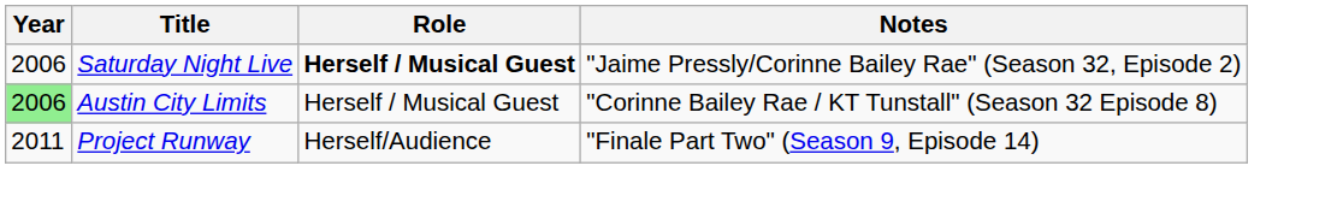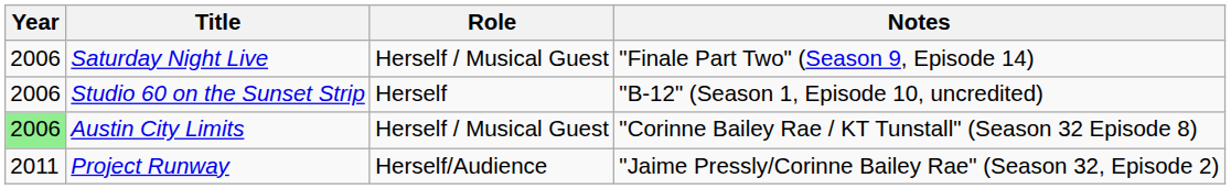 <table class="wikitable sortable">
 <tr>
 <th>Year</th>
 <th>Title</th>
 <th>Role</th>
 <th class="unsortable">Notes</th>
 </tr>
 <tr>
 <td>2006</td>
 <td><em><a href='#'>Saturday Night Live</a></em></td>
-<td><strong>Herself / Musical Guest</strong></td>
-<td>"Jaime Pressly/Corinne Bailey Rae" (Season 32, Episode 2)</td>
+<td>Herself / Musical Guest</td>
+<td>"Finale Part Two" (<a href='#'>Season 9</a>, Episode 14)</td>
+</tr>
+<tr>
+<td>2006</td>
+<td><em><a href='#'>Studio 60 on the Sunset Strip</a></em></td>
+<td>Herself</td>
+<td>"B-12" (Season 1, Episode 10, uncredited)</td>
 </tr>
 <tr>
 <td style="background: lightgreen;">2006</td>
 <td><em><a href='#'>Austin City Limits</a> </em></td>
 <td>Herself / Musical Guest</td>
 <td>"Corinne Bailey Rae / KT Tunstall" (Season 32 Episode 8)</td>
 </tr>
 <tr>
 <td>2011</td>
 <td><em><a href='#'>Project Runway</a></em></td>
 <td>Herself/Audience</td>
-<td>"Finale Part Two" (<a href='#'>Season 9</a>, Episode 14)</td>
+<td>"Jaime Pressly/Corinne Bailey Rae" (Season 32, Episode 2)</td>
 </tr>
 </table>
